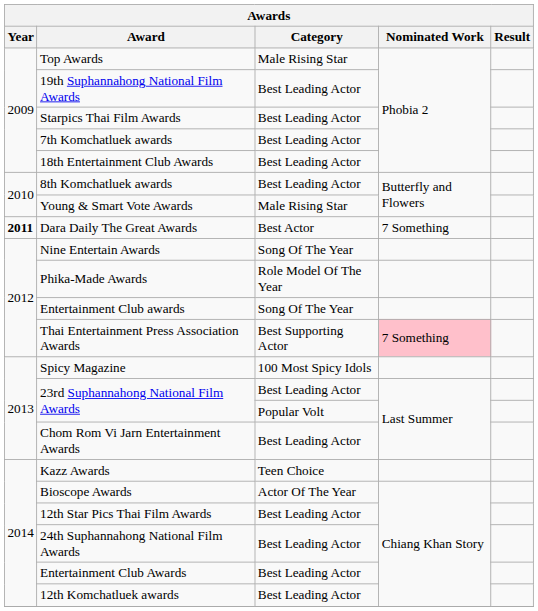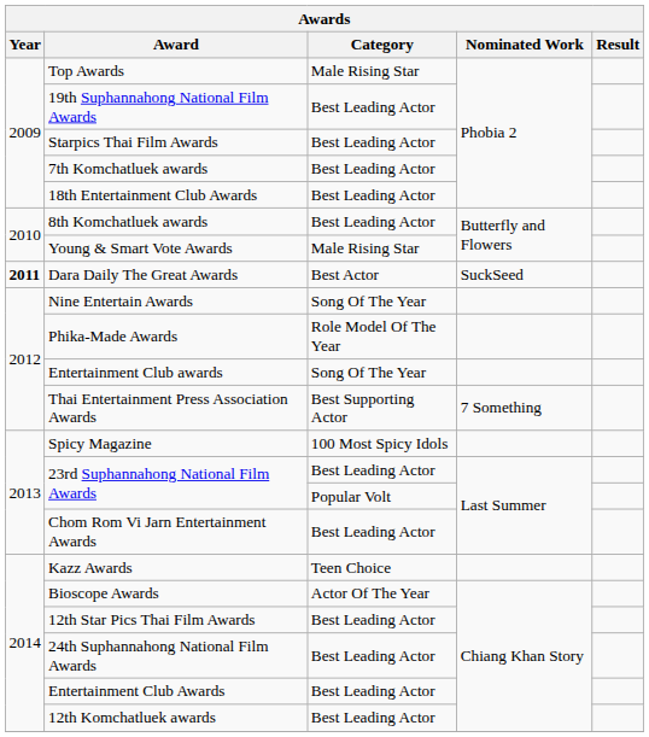 <table class="wikitable" style="font-size: 95%;">
 <tr>
 <th colspan="5">Awards</th>
 </tr>
 <tr>
 <th>Year</th>
 <th>Award</th>
 <th>Category</th>
 <th>Nominated Work</th>
 <th>Result</th>
 </tr>
 <tr>
 <td rowspan="5">2009</td>
 <td>Top Awards</td>
 <td>Male Rising Star</td>
 <td rowspan="5">Phobia 2</td>
 <td></td>
 </tr>
 <tr>
 <td>19th <a href='#'>Suphannahong National Film Awards</a></td>
 <td>Best Leading Actor</td>
 <td></td>
 </tr>
 <tr>
 <td>Starpics Thai Film Awards</td>
 <td>Best Leading Actor</td>
 <td></td>
 </tr>
 <tr>
 <td>7th Komchatluek awards</td>
 <td>Best Leading Actor</td>
 <td></td>
 </tr>
 <tr>
 <td>18th Entertainment Club Awards</td>
 <td>Best Leading Actor</td>
 <td></td>
 </tr>
 <tr>
 <td rowspan="2">2010</td>
 <td>8th Komchatluek awards</td>
 <td>Best Leading Actor</td>
 <td rowspan="2">Butterfly and Flowers</td>
 <td></td>
 </tr>
 <tr>
 <td>Young & Smart Vote Awards</td>
 <td>Male Rising Star</td>
 <td></td>
 </tr>
 <tr>
 <td><strong>2011</strong></td>
 <td>Dara Daily The Great Awards</td>
 <td>Best Actor</td>
-<td>7 Something</td>
+<td>SuckSeed</td>
 <td></td>
 </tr>
 <tr>
 <td rowspan="4">2012</td>
 <td>Nine Entertain Awards</td>
 <td>Song Of The Year</td>
 <td></td>
 <td></td>
 </tr>
 <tr>
 <td>Phika-Made Awards</td>
 <td>Role Model Of The Year</td>
 <td></td>
 <td></td>
 </tr>
 <tr>
 <td>Entertainment Club awards</td>
 <td>Song Of The Year</td>
 <td></td>
 <td></td>
 </tr>
 <tr>
 <td>Thai Entertainment Press Association Awards</td>
 <td>Best Supporting Actor</td>
-<td style="background: pink;">7 Something</td>
+<td>7 Something</td>
 <td></td>
 </tr>
 <tr>
 <td rowspan="4">2013</td>
 <td>Spicy Magazine</td>
 <td>100 Most Spicy Idols</td>
 <td></td>
 <td></td>
 </tr>
 <tr>
 <td rowspan="2">23rd <a href='#'>Suphannahong National Film Awards</a></td>
 <td>Best Leading Actor</td>
 <td rowspan="3">Last Summer</td>
 <td></td>
 </tr>
 <tr>
 <td>Popular Volt</td>
 <td></td>
 </tr>
 <tr>
 <td>Chom Rom Vi Jarn Entertainment Awards</td>
 <td>Best Leading Actor</td>
 <td></td>
 </tr>
 <tr>
 <td rowspan="6">2014</td>
 <td>Kazz Awards</td>
 <td>Teen Choice</td>
 <td></td>
 <td></td>
 </tr>
 <tr>
 <td>Bioscope Awards</td>
 <td>Actor Of The Year</td>
 <td rowspan="5">Chiang Khan Story</td>
 <td></td>
 </tr>
 <tr>
 <td>12th Star Pics Thai Film Awards</td>
 <td>Best Leading Actor</td>
 <td></td>
 </tr>
 <tr>
 <td>24th Suphannahong National Film Awards</td>
 <td>Best Leading Actor</td>
 <td></td>
 </tr>
 <tr>
 <td>Entertainment Club Awards</td>
 <td>Best Leading Actor</td>
 <td></td>
 </tr>
 <tr>
 <td>12th Komchatluek awards</td>
 <td>Best Leading Actor</td>
 <td></td>
 </tr>
 <tr>
 </tr>
 </table>
